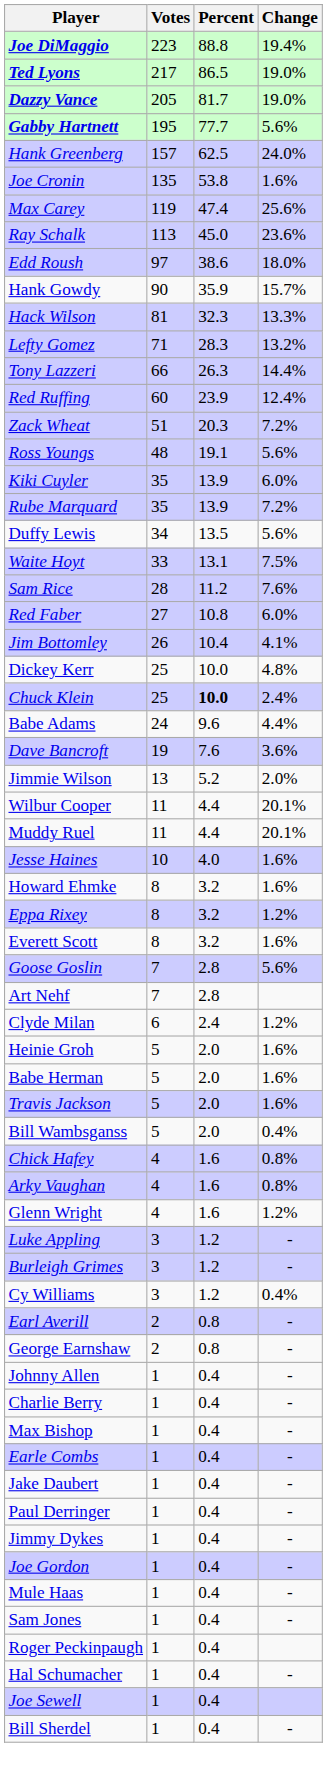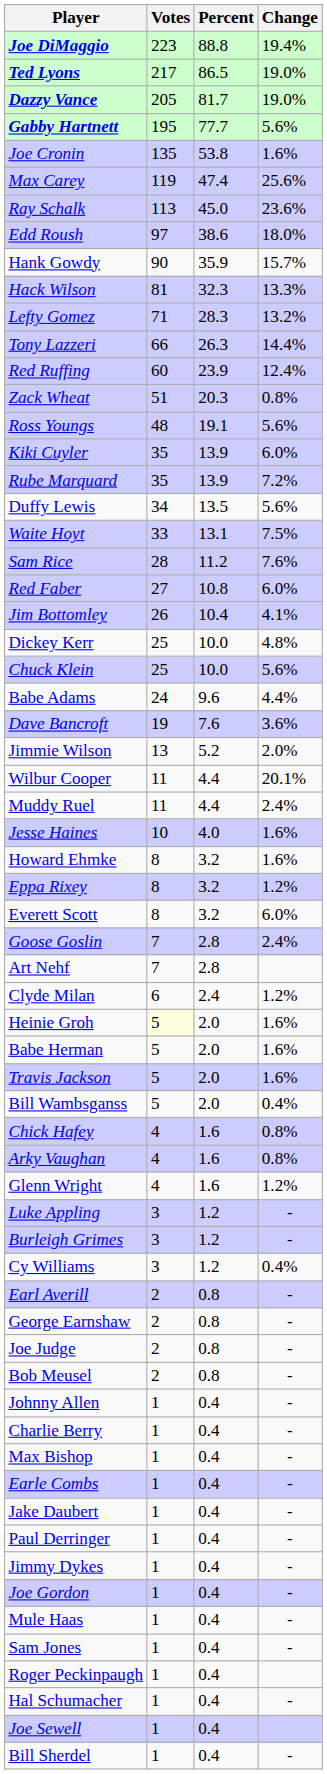 <table class="wikitable">
 <tr>
 <th>Player</th>
 <th>Votes</th>
 <th>Percent</th>
 <th>Change</th>
 </tr>
 <tr bgcolor="#ccffcc">
 <td><strong><em><a href='#'>Joe DiMaggio</a></em></strong></td>
 <td>223</td>
 <td>88.8</td>
 <td align="left"> 19.4%</td>
 </tr>
 <tr bgcolor="#ccffcc">
 <td><strong><em><a href='#'>Ted Lyons</a></em></strong></td>
 <td>217</td>
 <td>86.5</td>
 <td align="left"> 19.0%</td>
 </tr>
 <tr bgcolor="#ccffcc">
 <td><strong><em><a href='#'>Dazzy Vance</a></em></strong></td>
 <td>205</td>
 <td>81.7</td>
 <td align="left"> 19.0%</td>
 </tr>
 <tr bgcolor="#ccffcc">
 <td><strong><em><a href='#'>Gabby Hartnett</a></em></strong></td>
 <td>195</td>
 <td>77.7</td>
 <td align="left"> 5.6%</td>
-</tr>
-<tr bgcolor="#ccccff">
-<td><em><a href='#'>Hank Greenberg</a></em></td>
-<td>157</td>
-<td>62.5</td>
-<td align="left"> 24.0%</td>
 </tr>
 <tr bgcolor="#ccccff">
 <td><em><a href='#'>Joe Cronin</a></em></td>
 <td>135</td>
 <td>53.8</td>
 <td align="left"> 1.6%</td>
 </tr>
 <tr bgcolor="#ccccff">
 <td><em><a href='#'>Max Carey</a></em></td>
 <td>119</td>
 <td>47.4</td>
 <td align="left"> 25.6%</td>
 </tr>
 <tr bgcolor="#ccccff">
 <td><em><a href='#'>Ray Schalk</a></em></td>
 <td>113</td>
 <td>45.0</td>
 <td align="left"> 23.6%</td>
 </tr>
 <tr bgcolor="#ccccff">
 <td><em><a href='#'>Edd Roush</a></em></td>
 <td>97</td>
 <td>38.6</td>
 <td align="left"> 18.0%</td>
 </tr>
 <tr>
 <td><a href='#'>Hank Gowdy</a></td>
 <td>90</td>
 <td>35.9</td>
 <td align="left"> 15.7%</td>
 </tr>
 <tr bgcolor="#ccccff">
 <td><em><a href='#'>Hack Wilson</a></em></td>
 <td>81</td>
 <td>32.3</td>
 <td align="left"> 13.3%</td>
 </tr>
 <tr bgcolor="#ccccff">
 <td><em><a href='#'>Lefty Gomez</a></em></td>
 <td>71</td>
 <td>28.3</td>
 <td align="left"> 13.2%</td>
 </tr>
 <tr bgcolor="#ccccff">
 <td><em><a href='#'>Tony Lazzeri</a></em></td>
 <td>66</td>
 <td>26.3</td>
 <td align="left"> 14.4%</td>
 </tr>
 <tr bgcolor="#ccccff">
 <td><em><a href='#'>Red Ruffing</a></em></td>
 <td>60</td>
 <td>23.9</td>
 <td align="left"> 12.4%</td>
 </tr>
 <tr bgcolor="#ccccff">
 <td><em><a href='#'>Zack Wheat</a></em></td>
 <td>51</td>
 <td>20.3</td>
-<td align="left"> 7.2%</td>
+<td align="left"> 0.8%</td>
 </tr>
 <tr bgcolor="#ccccff">
 <td><em><a href='#'>Ross Youngs</a></em></td>
 <td>48</td>
 <td>19.1</td>
 <td align="left"> 5.6%</td>
 </tr>
 <tr bgcolor="#ccccff">
 <td><em><a href='#'>Kiki Cuyler</a></em></td>
 <td>35</td>
 <td>13.9</td>
 <td align="left"> 6.0%</td>
 </tr>
 <tr bgcolor="#ccccff">
 <td><em><a href='#'>Rube Marquard</a></em></td>
 <td>35</td>
 <td>13.9</td>
 <td align="left"> 7.2%</td>
 </tr>
 <tr>
 <td><a href='#'>Duffy Lewis</a></td>
 <td>34</td>
 <td>13.5</td>
 <td align="left"> 5.6%</td>
 </tr>
 <tr bgcolor="#ccccff">
 <td><em><a href='#'>Waite Hoyt</a></em></td>
 <td>33</td>
 <td>13.1</td>
 <td align="left"> 7.5%</td>
 </tr>
 <tr bgcolor="#ccccff">
 <td><em><a href='#'>Sam Rice</a></em></td>
 <td>28</td>
 <td>11.2</td>
 <td align="left"> 7.6%</td>
 </tr>
 <tr bgcolor="#ccccff">
 <td><em><a href='#'>Red Faber</a></em></td>
 <td>27</td>
 <td>10.8</td>
 <td align="left"> 6.0%</td>
 </tr>
 <tr bgcolor="#ccccff">
 <td><em><a href='#'>Jim Bottomley</a></em></td>
 <td>26</td>
 <td>10.4</td>
 <td align="left"> 4.1%</td>
 </tr>
 <tr>
 <td><a href='#'>Dickey Kerr</a></td>
 <td>25</td>
 <td>10.0</td>
 <td align="left"> 4.8%</td>
 </tr>
 <tr bgcolor="#ccccff">
 <td><em><a href='#'>Chuck Klein</a></em></td>
 <td>25</td>
-<td><strong>10.0</strong></td>
-<td align="left"> 2.4%</td>
+<td>10.0</td>
+<td align="left"> 5.6%</td>
 </tr>
 <tr>
 <td><a href='#'>Babe Adams</a></td>
 <td>24</td>
 <td>9.6</td>
 <td align="left"> 4.4%</td>
 </tr>
 <tr bgcolor="#ccccff">
 <td><em><a href='#'>Dave Bancroft</a></em></td>
 <td>19</td>
 <td>7.6</td>
 <td align="left"> 3.6%</td>
 </tr>
 <tr>
 <td><a href='#'>Jimmie Wilson</a></td>
 <td>13</td>
 <td>5.2</td>
 <td align="left"> 2.0%</td>
 </tr>
 <tr>
 <td><a href='#'>Wilbur Cooper</a></td>
 <td>11</td>
 <td>4.4</td>
 <td align="left"> 20.1%</td>
 </tr>
 <tr>
 <td><a href='#'>Muddy Ruel</a></td>
 <td>11</td>
 <td>4.4</td>
-<td align="left"> 20.1%</td>
+<td align="left"> 2.4%</td>
 </tr>
 <tr bgcolor="#ccccff">
 <td><em><a href='#'>Jesse Haines</a></em></td>
 <td>10</td>
 <td>4.0</td>
 <td align="left"> 1.6%</td>
 </tr>
 <tr>
 <td><a href='#'>Howard Ehmke</a></td>
 <td>8</td>
 <td>3.2</td>
 <td align="left"> 1.6%</td>
 </tr>
 <tr bgcolor="#ccccff">
 <td><em><a href='#'>Eppa Rixey</a></em></td>
 <td>8</td>
 <td>3.2</td>
 <td align="left"> 1.2%</td>
 </tr>
 <tr>
 <td><a href='#'>Everett Scott</a></td>
 <td>8</td>
 <td>3.2</td>
-<td align="left"> 1.6%</td>
+<td align="left"> 6.0%</td>
 </tr>
 <tr bgcolor="#ccccff">
 <td><em><a href='#'>Goose Goslin</a></em></td>
 <td>7</td>
 <td>2.8</td>
-<td align="left"> 5.6%</td>
+<td align="left"> 2.4%</td>
 </tr>
 <tr>
 <td><a href='#'>Art Nehf</a></td>
 <td>7</td>
 <td>2.8</td>
 <td align=center></td>
 </tr>
 <tr>
 <td><a href='#'>Clyde Milan</a></td>
 <td>6</td>
 <td>2.4</td>
 <td align="left"> 1.2%</td>
 </tr>
 <tr>
 <td><a href='#'>Heinie Groh</a></td>
-<td>5</td>
+<td style="background: lightyellow;">5</td>
 <td>2.0</td>
 <td align="left"> 1.6%</td>
 </tr>
 <tr>
 <td><a href='#'>Babe Herman</a></td>
 <td>5</td>
 <td>2.0</td>
 <td align="left"> 1.6%</td>
 </tr>
 <tr bgcolor="#ccccff">
 <td><em><a href='#'>Travis Jackson</a></em></td>
 <td>5</td>
 <td>2.0</td>
 <td align="left"> 1.6%</td>
 </tr>
 <tr>
 <td><a href='#'>Bill Wambsganss</a></td>
 <td>5</td>
 <td>2.0</td>
 <td align="left"> 0.4%</td>
 </tr>
 <tr bgcolor="#ccccff">
 <td><em><a href='#'>Chick Hafey</a></em></td>
 <td>4</td>
 <td>1.6</td>
 <td align="left"> 0.8%</td>
 </tr>
 <tr bgcolor="#ccccff">
 <td><em><a href='#'>Arky Vaughan</a></em></td>
 <td>4</td>
 <td>1.6</td>
 <td align="left"> 0.8%</td>
 </tr>
 <tr>
 <td><a href='#'>Glenn Wright</a></td>
 <td>4</td>
 <td>1.6</td>
 <td align="left"> 1.2%</td>
 </tr>
 <tr bgcolor="#ccccff">
 <td><em><a href='#'>Luke Appling</a></em></td>
 <td>3</td>
 <td>1.2</td>
 <td align=center>-</td>
 </tr>
 <tr bgcolor="#ccccff">
 <td><em><a href='#'>Burleigh Grimes</a></em></td>
 <td>3</td>
 <td>1.2</td>
 <td align=center>-</td>
 </tr>
 <tr>
 <td><a href='#'>Cy Williams</a></td>
 <td>3</td>
 <td>1.2</td>
 <td align="left"> 0.4%</td>
 </tr>
 <tr bgcolor="#ccccff">
 <td><em><a href='#'>Earl Averill</a></em></td>
 <td>2</td>
 <td>0.8</td>
 <td align=center>-</td>
 </tr>
 <tr>
 <td><a href='#'>George Earnshaw</a></td>
+<td>2</td>
+<td>0.8</td>
+<td align=center>-</td>
+</tr>
+<tr>
+<td><a href='#'>Joe Judge</a></td>
+<td>2</td>
+<td>0.8</td>
+<td align=center>-</td>
+</tr>
+<tr>
+<td><a href='#'>Bob Meusel</a></td>
 <td>2</td>
 <td>0.8</td>
 <td align=center>-</td>
 </tr>
 <tr>
 <td><a href='#'>Johnny Allen</a></td>
 <td>1</td>
 <td>0.4</td>
 <td align=center>-</td>
 </tr>
 <tr>
 <td><a href='#'>Charlie Berry</a></td>
 <td>1</td>
 <td>0.4</td>
 <td align=center>-</td>
 </tr>
 <tr>
 <td><a href='#'>Max Bishop</a></td>
 <td>1</td>
 <td>0.4</td>
 <td align=center>-</td>
 </tr>
 <tr bgcolor="#ccccff">
 <td><em><a href='#'>Earle Combs</a></em></td>
 <td>1</td>
 <td>0.4</td>
 <td align=center>-</td>
 </tr>
 <tr>
 <td><a href='#'>Jake Daubert</a></td>
 <td>1</td>
 <td>0.4</td>
 <td align=center>-</td>
 </tr>
 <tr>
 <td><a href='#'>Paul Derringer</a></td>
 <td>1</td>
 <td>0.4</td>
 <td align=center>-</td>
 </tr>
 <tr>
 <td><a href='#'>Jimmy Dykes</a></td>
 <td>1</td>
 <td>0.4</td>
 <td align=center>-</td>
 </tr>
 <tr bgcolor="#ccccff">
 <td><em><a href='#'>Joe Gordon</a></em></td>
 <td>1</td>
 <td>0.4</td>
 <td align=center>-</td>
 </tr>
 <tr>
 <td><a href='#'>Mule Haas</a></td>
 <td>1</td>
 <td>0.4</td>
 <td align=center>-</td>
 </tr>
 <tr>
 <td><a href='#'>Sam Jones</a></td>
 <td>1</td>
 <td>0.4</td>
 <td align=center>-</td>
 </tr>
 <tr>
 <td><a href='#'>Roger Peckinpaugh</a></td>
 <td>1</td>
 <td>0.4</td>
 <td align=center></td>
 </tr>
 <tr>
 <td><a href='#'>Hal Schumacher</a></td>
 <td>1</td>
 <td>0.4</td>
 <td align=center>-</td>
 </tr>
 <tr bgcolor="#ccccff">
 <td><em><a href='#'>Joe Sewell</a></em></td>
 <td>1</td>
 <td>0.4</td>
 <td align=center></td>
 </tr>
 <tr>
 <td><a href='#'>Bill Sherdel</a></td>
 <td>1</td>
 <td>0.4</td>
 <td align=center>-</td>
 </tr>
 </table>
